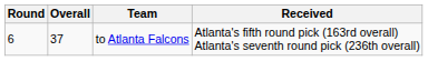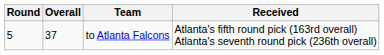 <table class="wikitable" style="margin:auto;">
 <tr>
 <th>Round</th>
 <th>Overall</th>
 <th>Team</th>
 <th>Received</th>
 </tr>
 <tr>
-<td>6</td>
+<td>5</td>
 <td>37</td>
 <td>to <a href='#'>Atlanta Falcons</a></td>
 <td>Atlanta's fifth round pick (163rd overall)<br>Atlanta's seventh round pick (236th overall)</td>
 </tr>
 </table>
